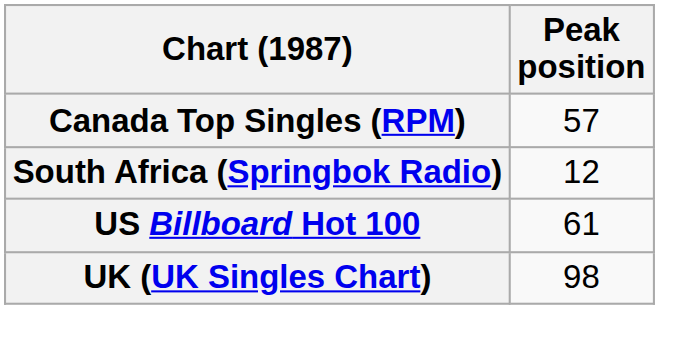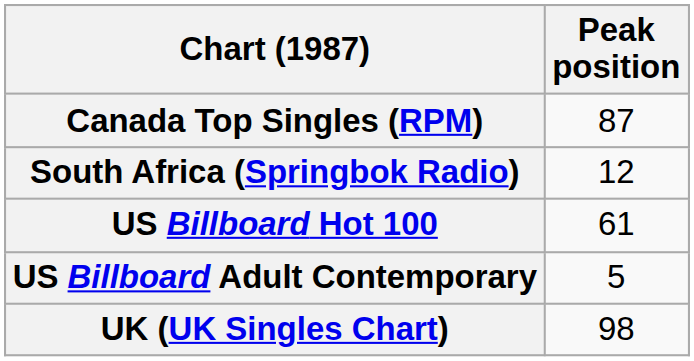 <table class="wikitable sortable plainrowheaders" style="text-align:center">
 <tr>
 <th>Chart (1987)</th>
 <th>Peak<br>position</th>
 </tr>
 <tr>
 <th scope="row">Canada Top Singles (<a href='#'>RPM</a>)</th>
-<td>57</td>
+<td>87</td>
 </tr>
 <tr>
 <th scope="row">South Africa (<a href='#'>Springbok Radio</a>)</th>
 <td>12</td>
 </tr>
 <tr>
 <th scope="row">US <a href='#'><em>Billboard</em> Hot 100</a></th>
 <td>61</td>
 </tr>
 <tr>
+<th scope="row">US <em><a href='#'>Billboard</a></em> Adult Contemporary</th>
+<td>5</td>
+</tr>
+<tr>
 <th scope="row">UK (<a href='#'>UK Singles Chart</a>)</th>
 <td>98</td>
 </tr>
 </table>
